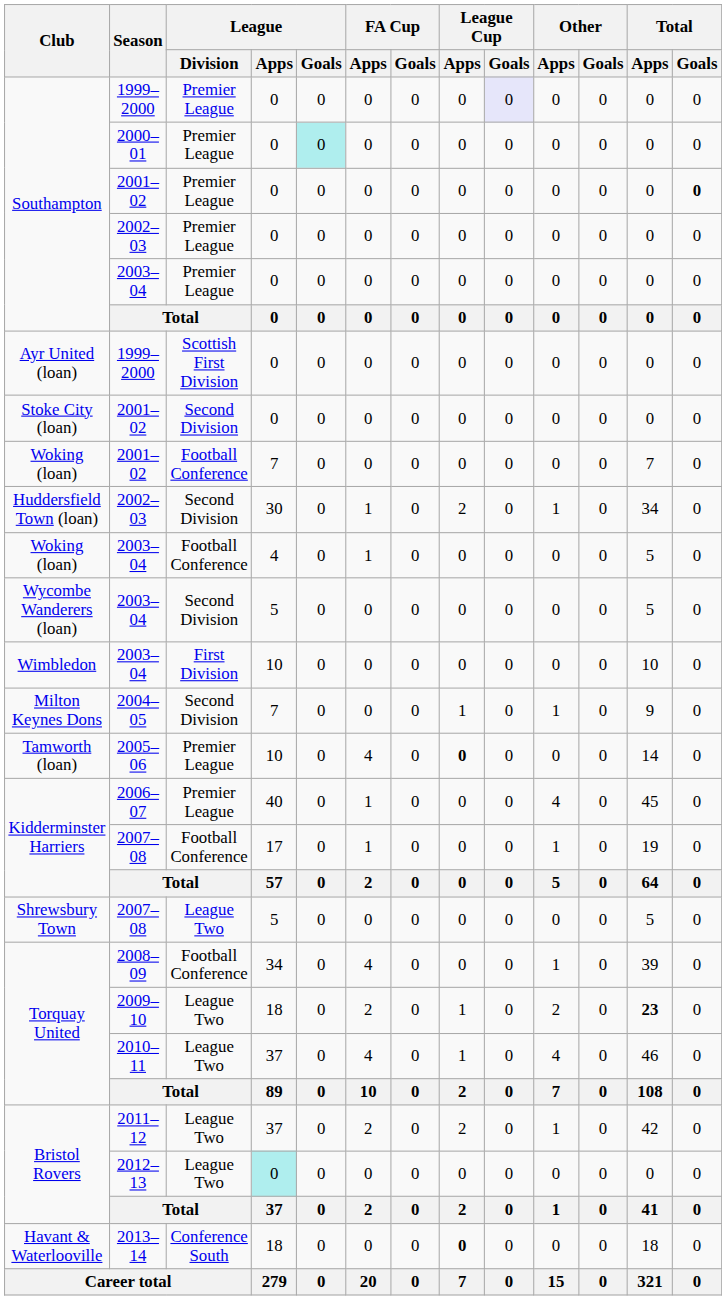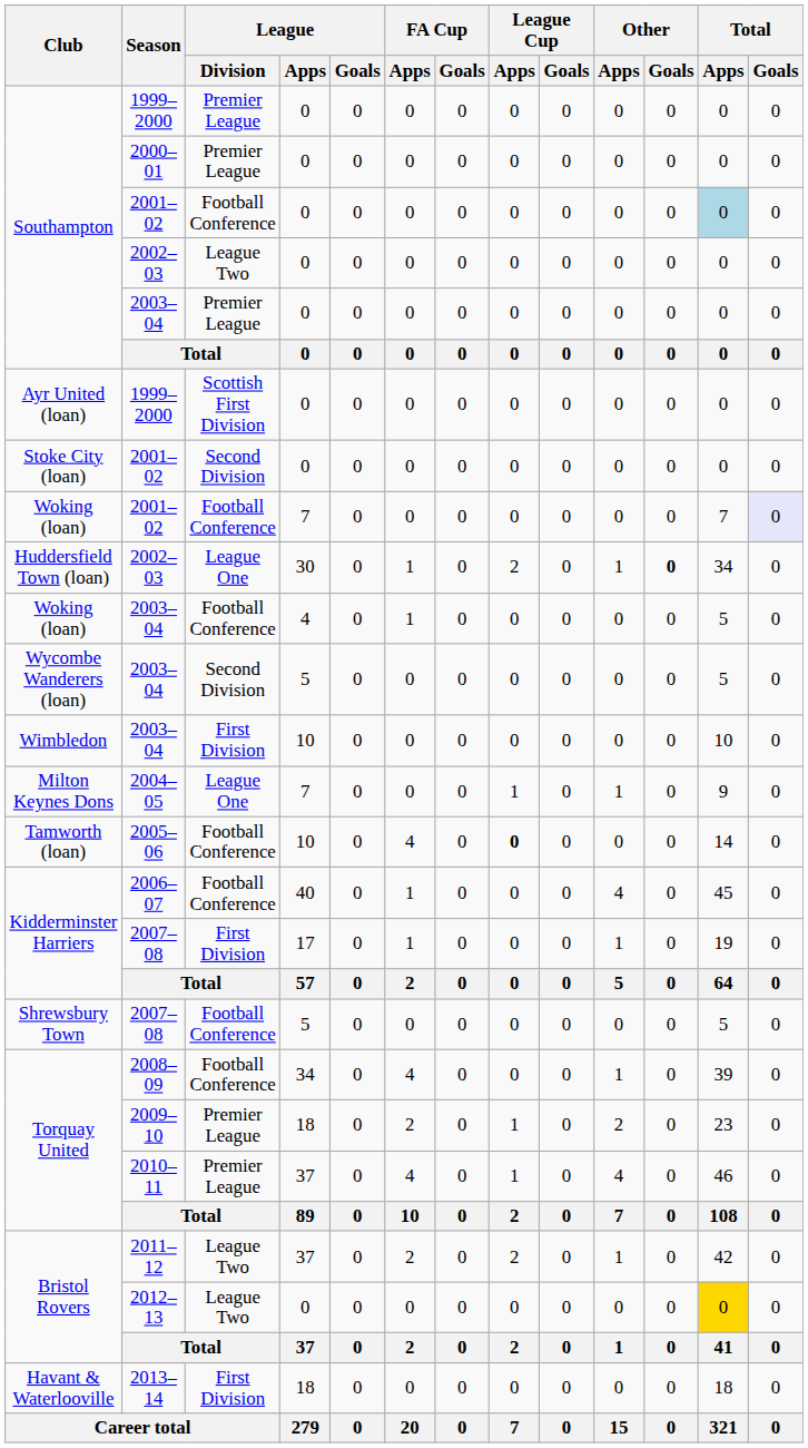 <table class="wikitable" style="text-align: center;">
 <tr>
 <th rowspan="2">Club</th>
 <th rowspan="2">Season</th>
 <th colspan="3">League</th>
 <th colspan="2">FA Cup</th>
 <th colspan="2">League Cup</th>
 <th colspan="2">Other</th>
 <th colspan="2">Total</th>
 </tr>
 <tr>
 <th>Division</th>
 <th>Apps</th>
 <th>Goals</th>
 <th>Apps</th>
 <th>Goals</th>
 <th>Apps</th>
 <th>Goals</th>
 <th>Apps</th>
 <th>Goals</th>
 <th>Apps</th>
 <th>Goals</th>
 </tr>
 <tr>
 <td rowspan=6><a href='#'>Southampton</a></td>
 <td><a href='#'>1999–2000</a></td>
 <td><a href='#'>Premier League</a></td>
 <td>0</td>
 <td>0</td>
 <td>0</td>
 <td>0</td>
 <td>0</td>
-<td style="background: lavender;">0</td>
+<td>0</td>
 <td>0</td>
 <td>0</td>
 <td>0</td>
 <td>0</td>
 </tr>
 <tr>
 <td><a href='#'>2000–01</a></td>
 <td>Premier League</td>
 <td>0</td>
-<td style="background: paleturquoise;">0</td>
+<td>0</td>
 <td>0</td>
 <td>0</td>
 <td>0</td>
 <td>0</td>
 <td>0</td>
 <td>0</td>
 <td>0</td>
 <td>0</td>
 </tr>
 <tr>
 <td><a href='#'>2001–02</a></td>
-<td>Premier League</td>
+<td>Football Conference</td>
 <td>0</td>
 <td>0</td>
 <td>0</td>
 <td>0</td>
 <td>0</td>
 <td>0</td>
 <td>0</td>
 <td>0</td>
+<td style="background: lightblue;">0</td>
 <td>0</td>
-<td><strong>0</strong></td>
 </tr>
 <tr>
 <td><a href='#'>2002–03</a></td>
-<td>Premier League</td>
+<td>League Two</td>
 <td>0</td>
 <td>0</td>
 <td>0</td>
 <td>0</td>
 <td>0</td>
 <td>0</td>
 <td>0</td>
 <td>0</td>
 <td>0</td>
 <td>0</td>
 </tr>
 <tr>
 <td><a href='#'>2003–04</a></td>
 <td>Premier League</td>
 <td>0</td>
 <td>0</td>
 <td>0</td>
 <td>0</td>
 <td>0</td>
 <td>0</td>
 <td>0</td>
 <td>0</td>
 <td>0</td>
 <td>0</td>
 </tr>
 <tr>
 <th colspan=2>Total</th>
 <th>0</th>
 <th>0</th>
 <th>0</th>
 <th>0</th>
 <th>0</th>
 <th>0</th>
 <th>0</th>
 <th>0</th>
 <th>0</th>
 <th>0</th>
 </tr>
 <tr>
 <td><a href='#'>Ayr United</a> (loan)</td>
 <td><a href='#'>1999–2000</a></td>
 <td><a href='#'>Scottish First Division</a></td>
 <td>0</td>
 <td>0</td>
 <td>0</td>
 <td>0</td>
 <td>0</td>
 <td>0</td>
 <td>0</td>
 <td>0</td>
 <td>0</td>
 <td>0</td>
 </tr>
 <tr>
 <td><a href='#'>Stoke City</a> (loan)</td>
 <td><a href='#'>2001–02</a></td>
 <td><a href='#'>Second Division</a></td>
 <td>0</td>
 <td>0</td>
 <td>0</td>
 <td>0</td>
 <td>0</td>
 <td>0</td>
 <td>0</td>
 <td>0</td>
 <td>0</td>
 <td>0</td>
 </tr>
 <tr>
 <td><a href='#'>Woking</a> (loan)</td>
 <td><a href='#'>2001–02</a></td>
 <td><a href='#'>Football Conference</a></td>
 <td>7</td>
 <td>0</td>
 <td>0</td>
 <td>0</td>
 <td>0</td>
 <td>0</td>
 <td>0</td>
 <td>0</td>
 <td>7</td>
-<td>0</td>
+<td style="background: lavender;">0</td>
 </tr>
 <tr>
 <td><a href='#'>Huddersfield Town</a> (loan)</td>
 <td><a href='#'>2002–03</a></td>
-<td>Second Division</td>
+<td><a href='#'>League One</a></td>
 <td>30</td>
 <td>0</td>
 <td>1</td>
 <td>0</td>
 <td>2</td>
 <td>0</td>
 <td>1</td>
-<td>0</td>
+<td><strong>0</strong></td>
 <td>34</td>
 <td>0</td>
 </tr>
 <tr>
 <td><a href='#'>Woking</a> (loan)</td>
 <td><a href='#'>2003–04</a></td>
 <td>Football Conference</td>
 <td>4</td>
 <td>0</td>
 <td>1</td>
 <td>0</td>
 <td>0</td>
 <td>0</td>
 <td>0</td>
 <td>0</td>
 <td>5</td>
 <td>0</td>
 </tr>
 <tr>
 <td><a href='#'>Wycombe Wanderers</a> (loan)</td>
 <td><a href='#'>2003–04</a></td>
 <td>Second Division</td>
 <td>5</td>
 <td>0</td>
 <td>0</td>
 <td>0</td>
 <td>0</td>
 <td>0</td>
 <td>0</td>
 <td>0</td>
 <td>5</td>
 <td>0</td>
 </tr>
 <tr>
 <td><a href='#'>Wimbledon</a></td>
 <td><a href='#'>2003–04</a></td>
 <td><a href='#'>First Division</a></td>
 <td>10</td>
 <td>0</td>
 <td>0</td>
 <td>0</td>
 <td>0</td>
 <td>0</td>
 <td>0</td>
 <td>0</td>
 <td>10</td>
 <td>0</td>
 </tr>
 <tr>
 <td><a href='#'>Milton Keynes Dons</a></td>
 <td><a href='#'>2004–05</a></td>
-<td>Second Division</td>
+<td><a href='#'>League One</a></td>
 <td>7</td>
 <td>0</td>
 <td>0</td>
 <td>0</td>
 <td>1</td>
 <td>0</td>
 <td>1</td>
 <td>0</td>
 <td>9</td>
 <td>0</td>
 </tr>
 <tr>
 <td><a href='#'>Tamworth</a> (loan)</td>
 <td><a href='#'>2005–06</a></td>
-<td>Premier League</td>
+<td>Football Conference</td>
 <td>10</td>
 <td>0</td>
 <td>4</td>
 <td>0</td>
 <td><strong>0</strong></td>
 <td>0</td>
 <td>0</td>
 <td>0</td>
 <td>14</td>
 <td>0</td>
 </tr>
 <tr>
 <td rowspan=3><a href='#'>Kidderminster Harriers</a></td>
 <td><a href='#'>2006–07</a></td>
-<td>Premier League</td>
+<td>Football Conference</td>
 <td>40</td>
 <td>0</td>
 <td>1</td>
 <td>0</td>
 <td>0</td>
 <td>0</td>
 <td>4</td>
 <td>0</td>
 <td>45</td>
 <td>0</td>
 </tr>
 <tr>
 <td><a href='#'>2007–08</a></td>
-<td>Football Conference</td>
+<td><a href='#'>First Division</a></td>
 <td>17</td>
 <td>0</td>
 <td>1</td>
 <td>0</td>
 <td>0</td>
 <td>0</td>
 <td>1</td>
 <td>0</td>
 <td>19</td>
 <td>0</td>
 </tr>
 <tr>
 <th colspan=2>Total</th>
 <th>57</th>
 <th>0</th>
 <th>2</th>
 <th>0</th>
 <th>0</th>
 <th>0</th>
 <th>5</th>
 <th>0</th>
 <th>64</th>
 <th>0</th>
 </tr>
 <tr>
 <td><a href='#'>Shrewsbury Town</a></td>
 <td><a href='#'>2007–08</a></td>
-<td><a href='#'>League Two</a></td>
+<td><a href='#'>Football Conference</a></td>
 <td>5</td>
 <td>0</td>
 <td>0</td>
 <td>0</td>
 <td>0</td>
 <td>0</td>
 <td>0</td>
 <td>0</td>
 <td>5</td>
 <td>0</td>
 </tr>
 <tr>
 <td rowspan=4><a href='#'>Torquay United</a></td>
 <td><a href='#'>2008–09</a></td>
 <td>Football Conference</td>
 <td>34</td>
 <td>0</td>
 <td>4</td>
 <td>0</td>
 <td>0</td>
 <td>0</td>
 <td>1</td>
 <td>0</td>
 <td>39</td>
 <td>0</td>
 </tr>
 <tr>
 <td><a href='#'>2009–10</a></td>
-<td>League Two</td>
+<td>Premier League</td>
 <td>18</td>
 <td>0</td>
 <td>2</td>
 <td>0</td>
 <td>1</td>
 <td>0</td>
 <td>2</td>
 <td>0</td>
-<td><strong>23</strong></td>
+<td>23</td>
 <td>0</td>
 </tr>
 <tr>
 <td><a href='#'>2010–11</a></td>
-<td>League Two</td>
+<td>Premier League</td>
 <td>37</td>
 <td>0</td>
 <td>4</td>
 <td>0</td>
 <td>1</td>
 <td>0</td>
 <td>4</td>
 <td>0</td>
 <td>46</td>
 <td>0</td>
 </tr>
 <tr>
 <th colspan=2>Total</th>
 <th>89</th>
 <th>0</th>
 <th>10</th>
 <th>0</th>
 <th>2</th>
 <th>0</th>
 <th>7</th>
 <th>0</th>
 <th>108</th>
 <th>0</th>
 </tr>
 <tr>
 <td rowspan=3><a href='#'>Bristol Rovers</a></td>
 <td><a href='#'>2011–12</a></td>
 <td>League Two</td>
 <td>37</td>
 <td>0</td>
 <td>2</td>
 <td>0</td>
 <td>2</td>
 <td>0</td>
 <td>1</td>
 <td>0</td>
 <td>42</td>
 <td>0</td>
 </tr>
 <tr>
 <td><a href='#'>2012–13</a></td>
 <td>League Two</td>
-<td style="background: paleturquoise;">0</td>
 <td>0</td>
 <td>0</td>
 <td>0</td>
 <td>0</td>
 <td>0</td>
 <td>0</td>
 <td>0</td>
 <td>0</td>
+<td style="background: gold;">0</td>
 <td>0</td>
 </tr>
 <tr>
 <th colspan=2>Total</th>
 <th>37</th>
 <th>0</th>
 <th>2</th>
 <th>0</th>
 <th>2</th>
 <th>0</th>
 <th>1</th>
 <th>0</th>
 <th>41</th>
 <th>0</th>
 </tr>
 <tr>
 <td><a href='#'>Havant & Waterlooville</a></td>
 <td><a href='#'>2013–14</a></td>
-<td><a href='#'>Conference South</a></td>
+<td><a href='#'>First Division</a></td>
 <td>18</td>
 <td>0</td>
 <td>0</td>
 <td>0</td>
-<td><strong>0</strong></td>
+<td>0</td>
 <td>0</td>
 <td>0</td>
 <td>0</td>
 <td>18</td>
 <td>0</td>
 </tr>
 <tr>
 <th colspan="3">Career total</th>
 <th>279</th>
 <th>0</th>
 <th>20</th>
 <th>0</th>
 <th>7</th>
 <th>0</th>
 <th>15</th>
 <th>0</th>
 <th>321</th>
 <th>0</th>
 </tr>
 </table>
